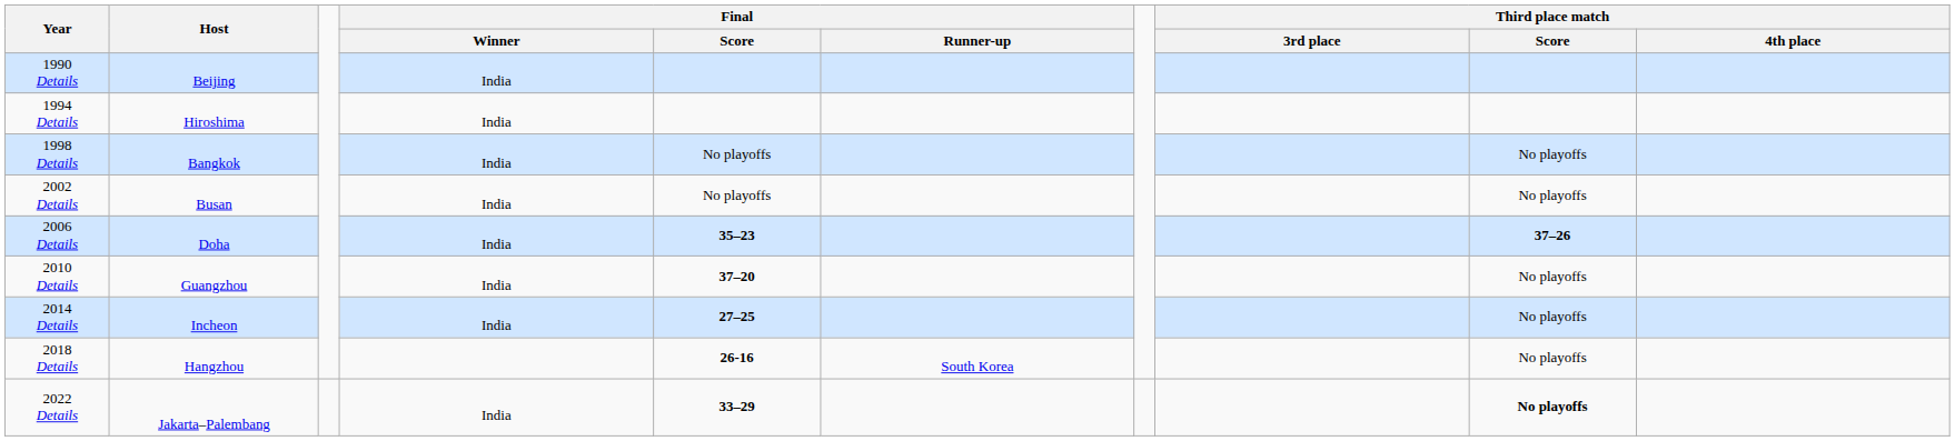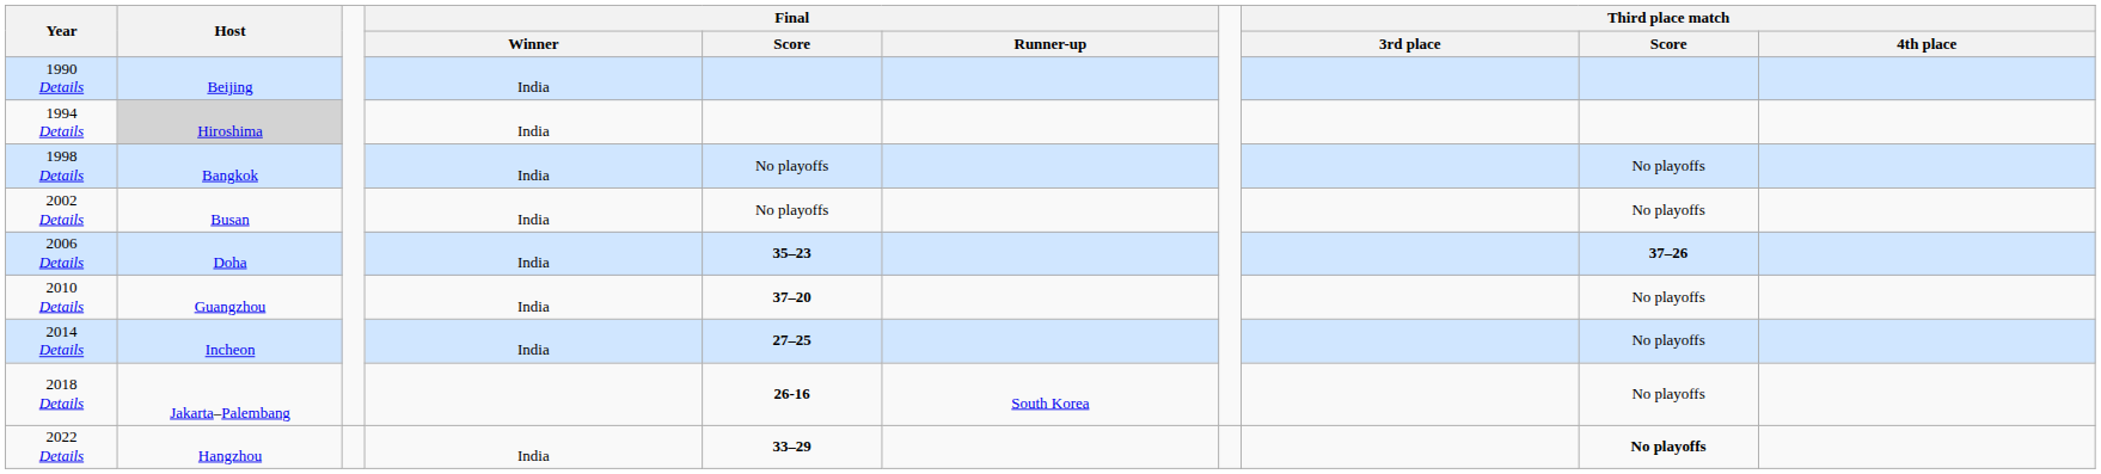 <table class="wikitable" style="font-size:90%; width: 98%; text-align: center;">
 <tr>
 <th rowspan="2" style="width:5%;">Year</th>
 <th rowspan="2" style="width:10%;">Host</th>
 <td rowspan="10" style="width:1%;"></td>
 <th colspan=3>Final</th>
 <td rowspan="10" style="width:1%;"></td>
 <th colspan=3>Third place match</th>
 </tr>
 <tr>
 <th width=15%>Winner</th>
 <th width=8%>Score</th>
 <th width=15%>Runner-up</th>
 <th width=15%>3rd place</th>
 <th width=8%>Score</th>
 <th width=15%>4th place</th>
 </tr>
 <tr style="background: #D0E6FF;">
 <td>1990<br><em><a href='#'>Details</a></em></td>
 <td><br><a href='#'>Beijing</a></td>
 <td><br>India</td>
 <td></td>
 <td></td>
 <td></td>
 <td></td>
 <td></td>
 </tr>
 <tr>
 <td>1994<br><em><a href='#'>Details</a></em></td>
-<td><br><a href='#'>Hiroshima</a></td>
+<td style="background: lightgrey;"><br><a href='#'>Hiroshima</a></td>
 <td><br>India</td>
 <td></td>
 <td></td>
 <td></td>
 <td></td>
 <td></td>
 </tr>
 <tr style="background: #D0E6FF;">
 <td>1998<br><em><a href='#'>Details</a></em></td>
 <td><br><a href='#'>Bangkok</a></td>
 <td><br>India</td>
 <td>No playoffs</td>
 <td></td>
 <td></td>
 <td>No playoffs</td>
 <td></td>
 </tr>
 <tr>
 <td>2002<br><em><a href='#'>Details</a></em></td>
 <td><br><a href='#'>Busan</a></td>
 <td><br>India</td>
 <td>No playoffs</td>
 <td></td>
 <td></td>
 <td>No playoffs</td>
 <td></td>
 </tr>
 <tr style="background: #D0E6FF;">
 <td>2006<br><em><a href='#'>Details</a></em></td>
 <td><br><a href='#'>Doha</a></td>
 <td><br>India</td>
 <td><strong>35–23</strong></td>
 <td></td>
 <td></td>
 <td><strong>37–26</strong></td>
 <td></td>
 </tr>
 <tr>
 <td>2010<br><em><a href='#'>Details</a></em></td>
 <td><br><a href='#'>Guangzhou</a></td>
 <td><br>India</td>
 <td><strong>37–20</strong></td>
 <td></td>
 <td></td>
 <td>No playoffs</td>
 <td></td>
 </tr>
 <tr style="background: #D0E6FF;">
 <td>2014<br><em><a href='#'>Details</a></em></td>
 <td><br><a href='#'>Incheon</a></td>
 <td><br>India</td>
 <td><strong>27–25</strong></td>
 <td></td>
 <td></td>
 <td>No playoffs</td>
 <td></td>
 </tr>
 <tr>
 <td>2018<br><em><a href='#'>Details</a></em></td>
-<td><br><a href='#'>Hangzhou</a></td>
+<td><br><br><a href='#'>Jakarta</a>–<a href='#'>Palembang</a></td>
 <td></td>
 <td><strong>26-16</strong></td>
 <td><br><a href='#'>South Korea</a></td>
 <td></td>
 <td>No playoffs</td>
 <td></td>
 </tr>
 <tr>
 <td>2022<br><em><a href='#'>Details</a></em></td>
-<td><br><br><a href='#'>Jakarta</a>–<a href='#'>Palembang</a></td>
+<td><br><a href='#'>Hangzhou</a></td>
 <td></td>
 <td><br>India</td>
 <td><strong>33–29</strong></td>
 <td></td>
 <td></td>
 <td></td>
 <td><strong>No playoffs</strong></td>
 <td></td>
 </tr>
 </table>
